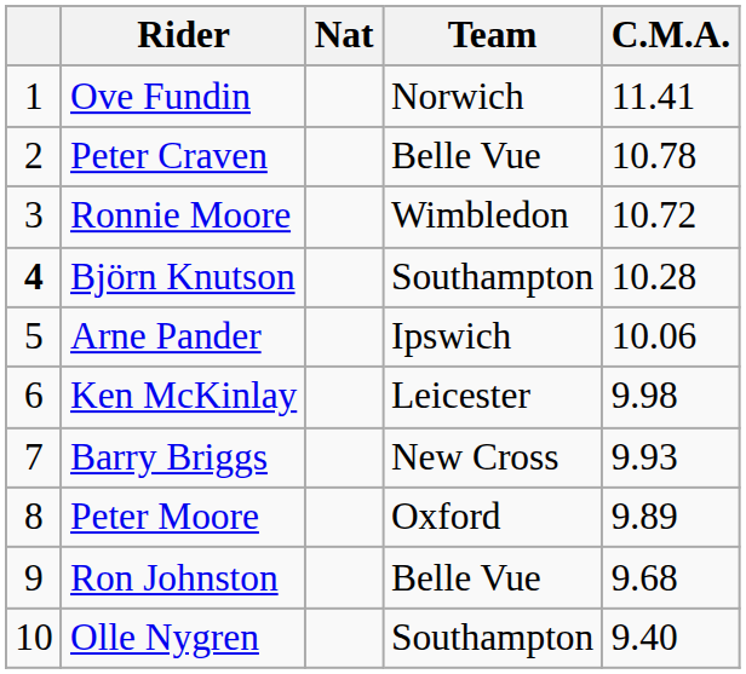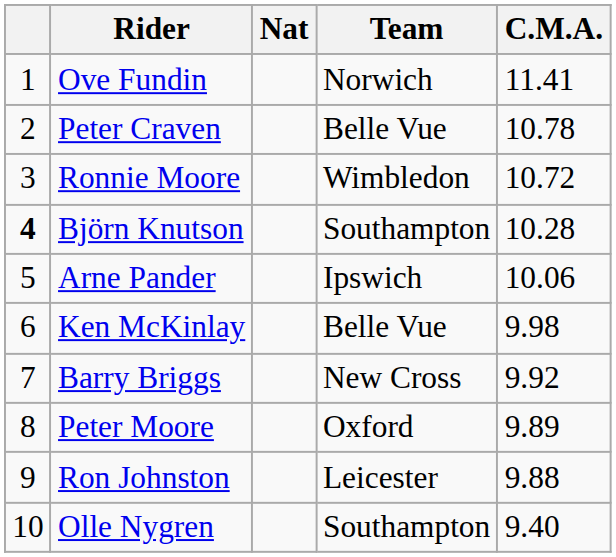 <table class=wikitable>
 <tr>
 <th></th>
 <th>Rider</th>
 <th>Nat</th>
 <th>Team</th>
 <th>C.M.A.</th>
 </tr>
 <tr>
 <td align="center">1</td>
 <td><a href='#'>Ove Fundin</a></td>
 <td></td>
 <td>Norwich</td>
 <td>11.41</td>
 </tr>
 <tr>
 <td align="center">2</td>
 <td><a href='#'>Peter Craven</a></td>
 <td></td>
 <td>Belle Vue</td>
 <td>10.78</td>
 </tr>
 <tr>
 <td align="center">3</td>
 <td><a href='#'>Ronnie Moore</a></td>
 <td></td>
 <td>Wimbledon</td>
 <td>10.72</td>
 </tr>
 <tr>
 <td align="center"><strong>4</strong></td>
 <td><a href='#'>Björn Knutson</a></td>
 <td></td>
 <td>Southampton</td>
 <td>10.28</td>
 </tr>
 <tr>
 <td align="center">5</td>
 <td><a href='#'>Arne Pander</a></td>
 <td></td>
 <td>Ipswich</td>
 <td>10.06</td>
 </tr>
 <tr>
 <td align="center">6</td>
 <td><a href='#'>Ken McKinlay</a></td>
 <td></td>
-<td>Leicester</td>
+<td>Belle Vue</td>
 <td>9.98</td>
 </tr>
 <tr>
 <td align="center">7</td>
 <td><a href='#'>Barry Briggs</a></td>
 <td></td>
 <td>New Cross</td>
-<td>9.93</td>
+<td>9.92</td>
 </tr>
 <tr>
 <td align="center">8</td>
 <td><a href='#'>Peter Moore</a></td>
 <td></td>
 <td>Oxford</td>
 <td>9.89</td>
 </tr>
 <tr>
 <td align="center">9</td>
 <td><a href='#'>Ron Johnston</a></td>
 <td></td>
-<td>Belle Vue</td>
-<td>9.68</td>
+<td>Leicester</td>
+<td>9.88</td>
 </tr>
 <tr>
 <td align="center">10</td>
 <td><a href='#'>Olle Nygren</a></td>
 <td></td>
 <td>Southampton</td>
 <td>9.40</td>
 </tr>
 </table>
